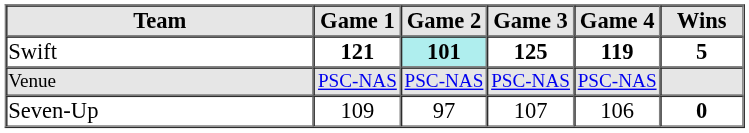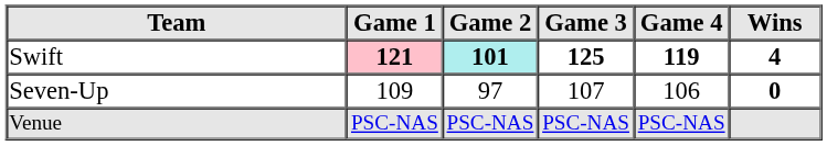 <table border="1" cellspacing="0"  style="width:525px; margin:auto;">
 <tr style="text-align:center; background:#e6e6e6;">
 <th style="text-align:center; width:30%;">Team</th>
 <th width=8%>Game 1</th>
 <th width=8%>Game 2</th>
 <th width=8%>Game 3</th>
 <th width=8%>Game 4</th>
 <th width=8%>Wins</th>
 </tr>
 <tr style="text-align:center;">
 <td align=left>Swift</td>
-<td><strong>121</strong></td>
+<td style="background: pink;"><strong>121</strong></td>
 <td style="background: paleturquoise;"><strong>101</strong></td>
 <td><strong>125</strong></td>
 <td><strong>119</strong></td>
-<td><strong>5</strong></td>
+<td><strong>4</strong></td>
+</tr>
+<tr style="text-align:center;">
+<td align=left>Seven-Up</td>
+<td>109</td>
+<td>97</td>
+<td>107</td>
+<td>106</td>
+<td><strong>0</strong></td>
 </tr>
 <tr style="text-align:center; font-size:85%; background:#e6e6e6;">
 <td align=left>Venue</td>
 <td><a href='#'>PSC-NAS</a></td>
 <td><a href='#'>PSC-NAS</a></td>
 <td><a href='#'>PSC-NAS</a></td>
 <td><a href='#'>PSC-NAS</a></td>
 <td></td>
 </tr>
-<tr style="text-align:center;">
-<td align=left>Seven-Up</td>
-<td>109</td>
-<td>97</td>
-<td>107</td>
-<td>106</td>
-<td><strong>0</strong></td>
-</tr>
 </table>
